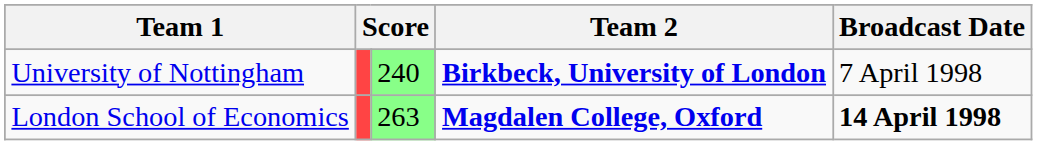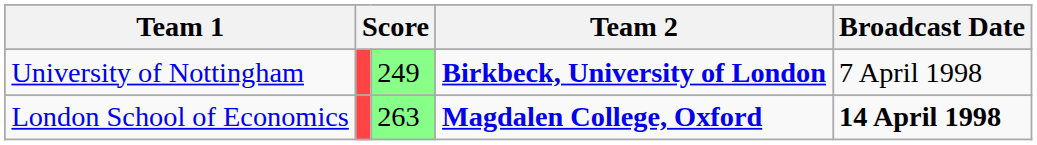 <table class="wikitable" border="1">
 <tr>
 <th>Team 1</th>
 <th colspan=2>Score</th>
 <th>Team 2</th>
 <th>Broadcast Date</th>
 </tr>
 <tr>
 <td><a href='#'>University of Nottingham</a></td>
 <td style="background:#ff4444"></td>
-<td style="background:#88ff88">240</td>
+<td style="background:#88ff88">249</td>
 <td><strong><a href='#'>Birkbeck, University of London</a></strong></td>
 <td>7 April 1998</td>
 </tr>
 <tr>
 <td><a href='#'>London School of Economics</a></td>
 <td style="background:#ff4444"></td>
 <td style="background:#88ff88">263</td>
 <td><strong><a href='#'>Magdalen College, Oxford</a></strong></td>
 <td><strong>14 April 1998</strong></td>
 </tr>
 </table>
